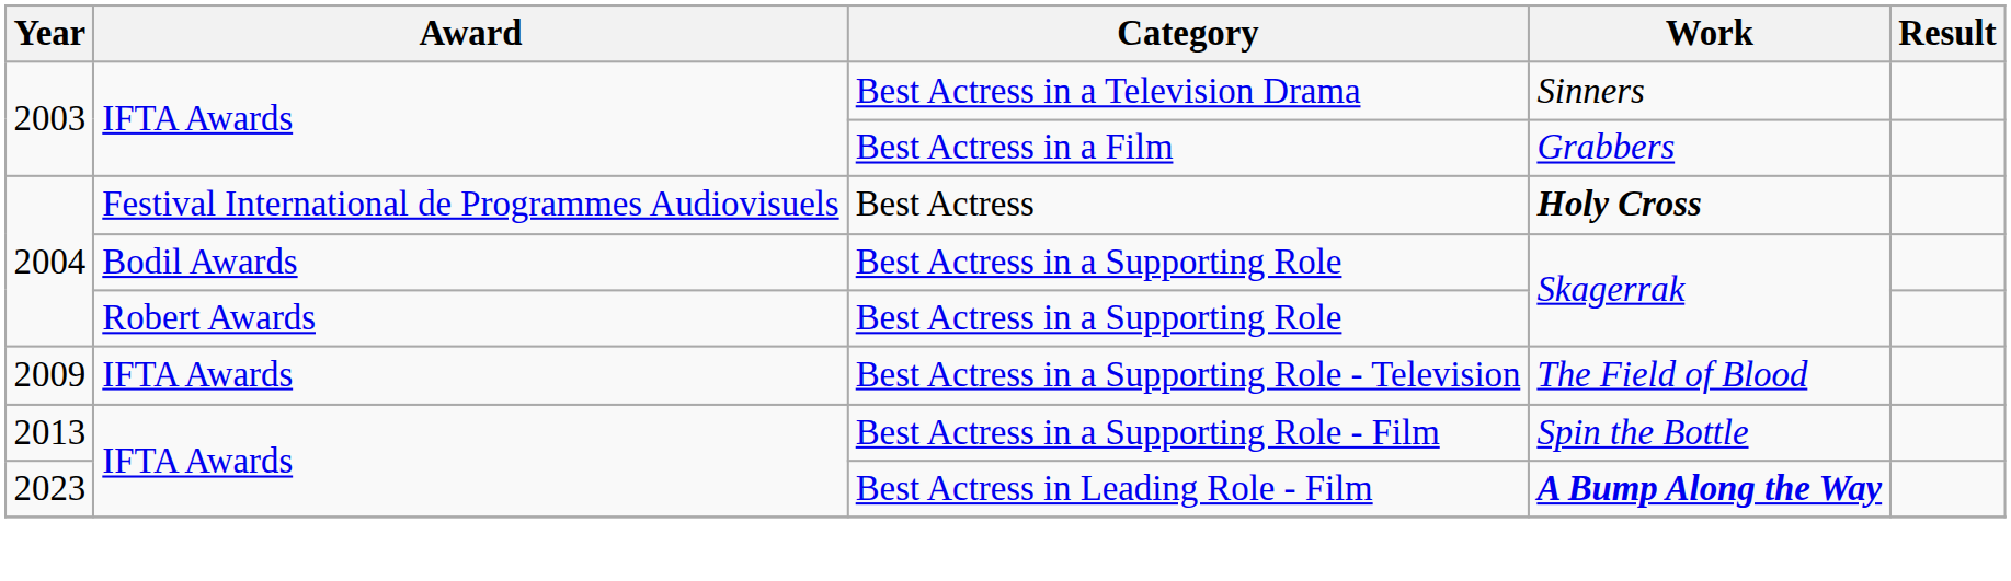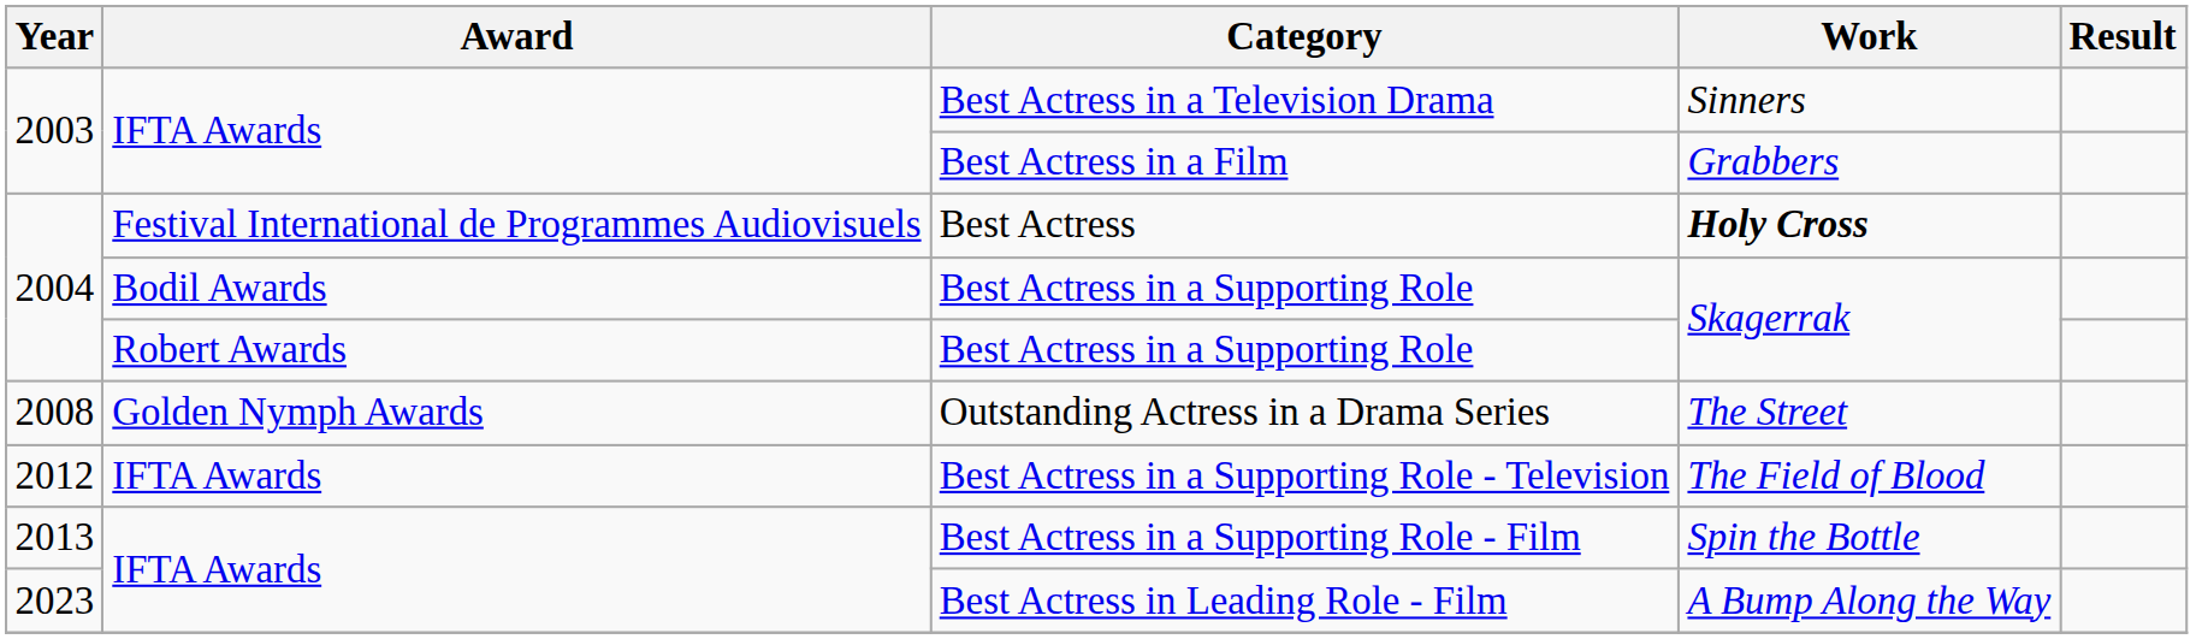 <table class="wikitable">
 <tr>
 <th>Year</th>
 <th>Award</th>
 <th>Category</th>
 <th>Work</th>
 <th>Result</th>
 </tr>
 <tr>
 <td rowspan="2">2003</td>
 <td rowspan="2"><a href='#'>IFTA Awards</a></td>
 <td><a href='#'>Best Actress in a Television Drama</a></td>
 <td><em>Sinners</em></td>
 <td></td>
 </tr>
 <tr>
 <td><a href='#'>Best Actress in a Film</a></td>
 <td><em><a href='#'>Grabbers</a></em></td>
 <td></td>
 </tr>
 <tr>
 <td rowspan="3">2004</td>
 <td><a href='#'>Festival International de Programmes Audiovisuels</a></td>
 <td>Best Actress</td>
 <td><strong><em>Holy Cross</em></strong></td>
 <td></td>
 </tr>
 <tr>
 <td><a href='#'>Bodil Awards</a></td>
 <td><a href='#'>Best Actress in a Supporting Role</a></td>
 <td rowspan="2"><em><a href='#'>Skagerrak</a></em></td>
 <td></td>
 </tr>
 <tr>
 <td><a href='#'>Robert Awards</a></td>
 <td><a href='#'>Best Actress in a Supporting Role</a></td>
 <td></td>
 </tr>
 <tr>
-<td>2009</td>
+<td>2008</td>
+<td><a href='#'>Golden Nymph Awards</a></td>
+<td>Outstanding Actress in a Drama Series</td>
+<td><em><a href='#'>The Street</a></em></td>
+<td></td>
+</tr>
+<tr>
+<td>2012</td>
 <td><a href='#'>IFTA Awards</a></td>
 <td><a href='#'>Best Actress in a Supporting Role - Television</a></td>
 <td><em><a href='#'>The Field of Blood</a></em></td>
 <td></td>
 </tr>
 <tr>
 <td>2013</td>
 <td rowspan="2"><a href='#'>IFTA Awards</a></td>
 <td><a href='#'>Best Actress in a Supporting Role - Film</a></td>
 <td><em><a href='#'>Spin the Bottle</a></em></td>
 <td></td>
 </tr>
 <tr>
 <td>2023</td>
 <td><a href='#'>Best Actress in Leading Role - Film</a></td>
-<td><strong><em><a href='#'>A Bump Along the Way</a></em></strong></td>
+<td><em><a href='#'>A Bump Along the Way</a></em></td>
 <td></td>
 </tr>
 <tr>
 </tr>
 </table>
